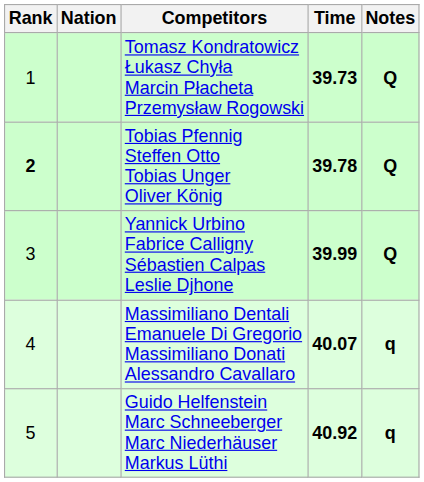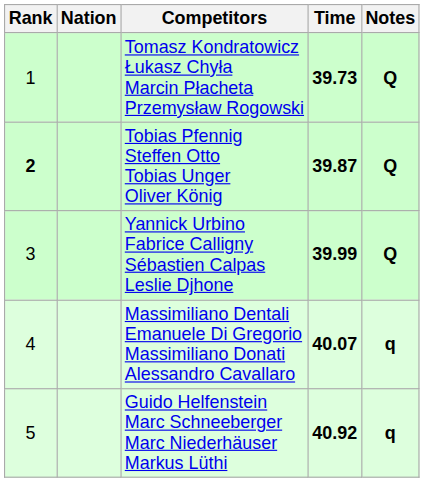 <table class="wikitable sortable" style="text-align:center">
 <tr>
 <th>Rank</th>
 <th>Nation</th>
 <th>Competitors</th>
 <th>Time</th>
 <th>Notes</th>
 </tr>
 <tr bgcolor=ccffcc>
 <td>1</td>
 <td align=left></td>
 <td align=left><a href='#'>Tomasz Kondratowicz</a><br><a href='#'>Łukasz Chyła</a><br><a href='#'>Marcin Płacheta</a><br><a href='#'>Przemysław Rogowski</a></td>
 <td><strong>39.73</strong></td>
 <td><strong>Q</strong></td>
 </tr>
 <tr bgcolor=ccffcc>
 <td><strong>2</strong></td>
 <td align=left></td>
 <td align=left><a href='#'>Tobias Pfennig</a><br><a href='#'>Steffen Otto</a><br><a href='#'>Tobias Unger</a><br><a href='#'>Oliver König</a></td>
-<td><strong>39.78</strong></td>
+<td><strong>39.87</strong></td>
 <td><strong>Q</strong></td>
 </tr>
 <tr bgcolor=ccffcc>
 <td>3</td>
 <td align=left></td>
 <td align=left><a href='#'>Yannick Urbino</a><br><a href='#'>Fabrice Calligny</a><br><a href='#'>Sébastien Calpas</a><br><a href='#'>Leslie Djhone</a></td>
 <td><strong>39.99</strong></td>
 <td><strong>Q</strong></td>
 </tr>
 <tr bgcolor=ddffdd>
 <td>4</td>
 <td align=left></td>
 <td align=left><a href='#'>Massimiliano Dentali</a><br><a href='#'>Emanuele Di Gregorio</a><br><a href='#'>Massimiliano Donati</a><br><a href='#'>Alessandro Cavallaro</a></td>
 <td><strong>40.07</strong></td>
 <td><strong>q</strong></td>
 </tr>
 <tr bgcolor=ddffdd>
 <td>5</td>
 <td align=left></td>
 <td align=left><a href='#'>Guido Helfenstein</a><br><a href='#'>Marc Schneeberger</a><br><a href='#'>Marc Niederhäuser</a><br><a href='#'>Markus Lüthi</a></td>
 <td><strong>40.92</strong></td>
 <td><strong>q</strong></td>
 </tr>
 </table>
